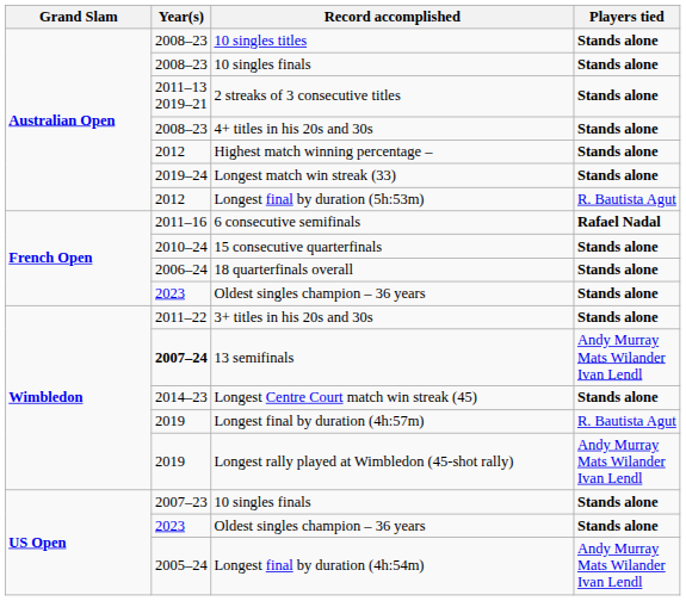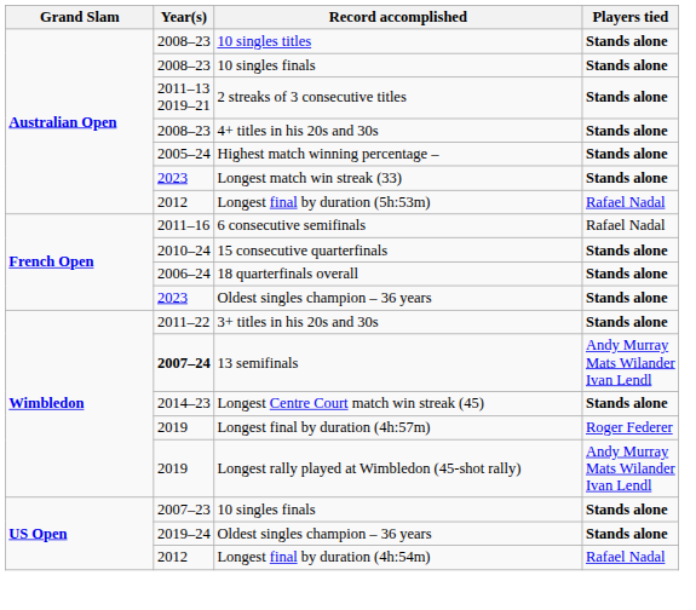 <table class="wikitable">
 <tr>
 <th width="150">Grand Slam</th>
 <th>Year(s)</th>
 <th width="383">Record accomplished</th>
 <th>Players tied</th>
 </tr>
 <tr>
 <td rowspan="7"><strong><a href='#'>Australian Open</a></strong></td>
 <td>2008–23</td>
 <td><a href='#'>10 singles titles</a></td>
 <td><strong>Stands alone</strong></td>
 </tr>
 <tr>
 <td>2008–23</td>
 <td>10 singles finals</td>
 <td><strong>Stands alone</strong></td>
 </tr>
 <tr>
 <td>2011–13<br>2019–21</td>
 <td>2 streaks of 3 consecutive titles</td>
 <td><strong>Stands alone</strong></td>
 </tr>
 <tr>
 <td>2008–23</td>
 <td>4+ titles in his 20s and 30s</td>
 <td><strong>Stands alone</strong></td>
 </tr>
 <tr>
-<td>2012</td>
+<td>2005–24</td>
 <td>Highest match winning percentage – </td>
 <td><strong>Stands alone</strong></td>
 </tr>
 <tr>
-<td>2019–24</td>
+<td><a href='#'>2023</a></td>
 <td>Longest match win streak (33)</td>
 <td><strong>Stands alone</strong></td>
 </tr>
 <tr>
 <td>2012</td>
 <td>Longest <a href='#'>final</a> by duration (5h:53m)</td>
-<td><a href='#'>R. Bautista Agut</a></td>
+<td><a href='#'>Rafael Nadal</a></td>
 </tr>
 <tr>
 <td rowspan="4"><strong><a href='#'>French Open</a></strong></td>
 <td>2011–16</td>
 <td>6 consecutive semifinals</td>
-<td><strong>Rafael Nadal</strong></td>
+<td>Rafael Nadal</td>
 </tr>
 <tr>
 <td>2010–24</td>
 <td>15 consecutive quarterfinals</td>
 <td><strong>Stands alone</strong></td>
 </tr>
 <tr>
 <td>2006–24</td>
 <td>18 quarterfinals overall</td>
 <td><strong>Stands alone</strong></td>
 </tr>
 <tr>
 <td><a href='#'>2023</a></td>
 <td>Oldest singles champion – 36 years</td>
 <td><strong>Stands alone</strong></td>
 </tr>
 <tr>
 <td rowspan="5"><strong><a href='#'>Wimbledon</a></strong></td>
 <td>2011–22</td>
 <td>3+ titles in his 20s and 30s</td>
 <td><strong>Stands alone</strong></td>
 </tr>
 <tr>
 <td><strong>2007–24</strong></td>
 <td>13 semifinals</td>
 <td><a href='#'>Andy Murray</a><br><a href='#'>Mats Wilander</a><br><a href='#'>Ivan Lendl</a></td>
 </tr>
 <tr>
 <td>2014–23</td>
 <td>Longest <a href='#'>Centre Court</a> match win streak (45)</td>
 <td><strong>Stands alone</strong></td>
 </tr>
 <tr>
 <td>2019</td>
 <td>Longest final by duration (4h:57m)</td>
-<td><a href='#'>R. Bautista Agut</a></td>
+<td><a href='#'>Roger Federer</a></td>
 </tr>
 <tr>
 <td>2019</td>
 <td>Longest rally played at Wimbledon (45-shot rally)</td>
 <td><a href='#'>Andy Murray</a><br><a href='#'>Mats Wilander</a><br><a href='#'>Ivan Lendl</a></td>
 </tr>
 <tr>
 <td rowspan="3"><strong><a href='#'>US Open</a></strong></td>
 <td>2007–23</td>
 <td>10 singles finals</td>
 <td><strong>Stands alone</strong></td>
 </tr>
 <tr>
-<td><a href='#'>2023</a></td>
+<td>2019–24</td>
 <td>Oldest singles champion – 36 years</td>
 <td><strong>Stands alone</strong></td>
 </tr>
 <tr>
-<td>2005–24</td>
+<td>2012</td>
 <td>Longest <a href='#'>final</a> by duration (4h:54m)</td>
-<td><a href='#'>Andy Murray</a><br><a href='#'>Mats Wilander</a><br><a href='#'>Ivan Lendl</a></td>
+<td><a href='#'>Rafael Nadal</a></td>
 </tr>
 </table>
